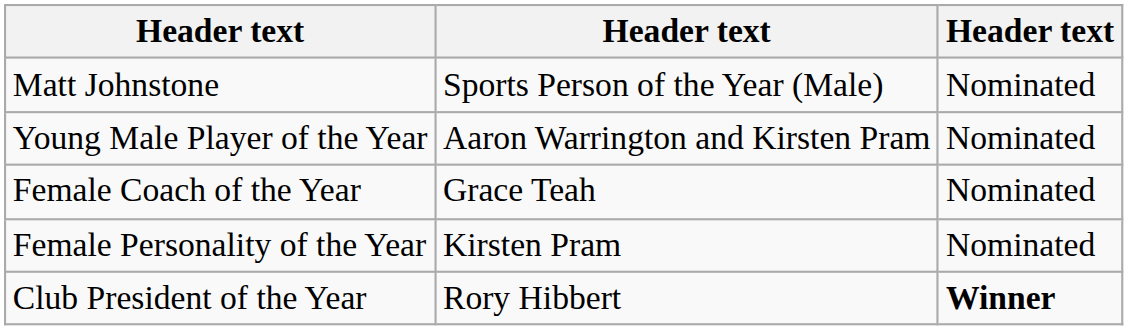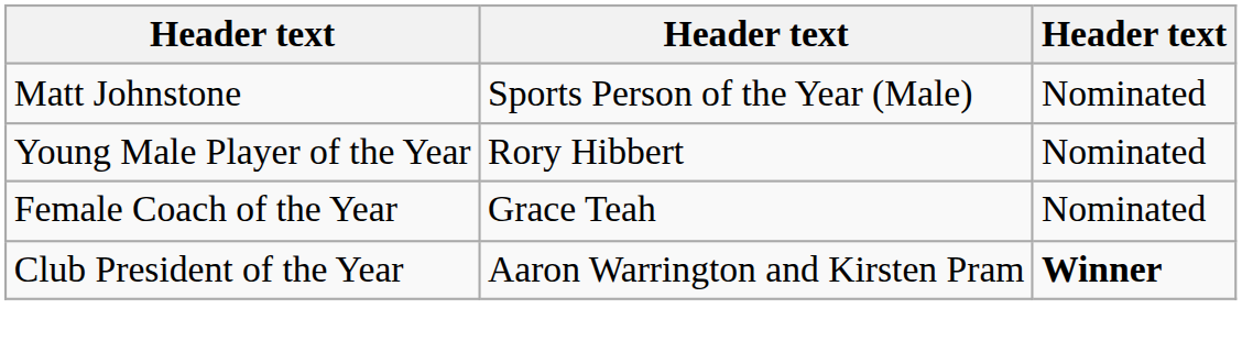 <table class="wikitable">
 <tr>
 <th>Header text</th>
 <th>Header text</th>
 <th>Header text</th>
 </tr>
 <tr>
 <td>Matt Johnstone</td>
 <td>Sports Person of the Year (Male)</td>
 <td>Nominated</td>
 </tr>
 <tr>
 <td>Young Male Player of the Year</td>
-<td>Aaron Warrington and Kirsten Pram</td>
+<td>Rory Hibbert</td>
 <td>Nominated</td>
 </tr>
 <tr>
 <td>Female Coach of the Year</td>
 <td>Grace Teah</td>
 <td>Nominated</td>
 </tr>
 <tr>
-<td>Female Personality of the Year</td>
-<td>Kirsten Pram</td>
-<td>Nominated</td>
-</tr>
-<tr>
 <td>Club President of the Year</td>
-<td>Rory Hibbert</td>
+<td>Aaron Warrington and Kirsten Pram</td>
 <td><strong>Winner</strong></td>
 </tr>
 </table>
